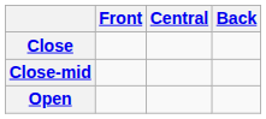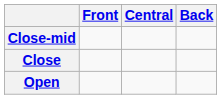 <table class="wikitable">
 <tr>
 <th></th>
 <th><a href='#'>Front</a></th>
 <th><a href='#'>Central</a></th>
 <th><a href='#'>Back</a></th>
 </tr>
 <tr align="center">
-<th><a href='#'>Close</a></th>
+<th><a href='#'>Close-mid</a></th>
 <td> </td>
 <td></td>
 <td> </td>
 </tr>
 <tr align="center">
-<th><a href='#'>Close-mid</a></th>
+<th><a href='#'>Close</a></th>
 <td> </td>
 <td></td>
 <td> </td>
 </tr>
 <tr align="center">
 <th><a href='#'>Open</a></th>
 <td></td>
 <td> </td>
 <td></td>
 </tr>
 </table>
